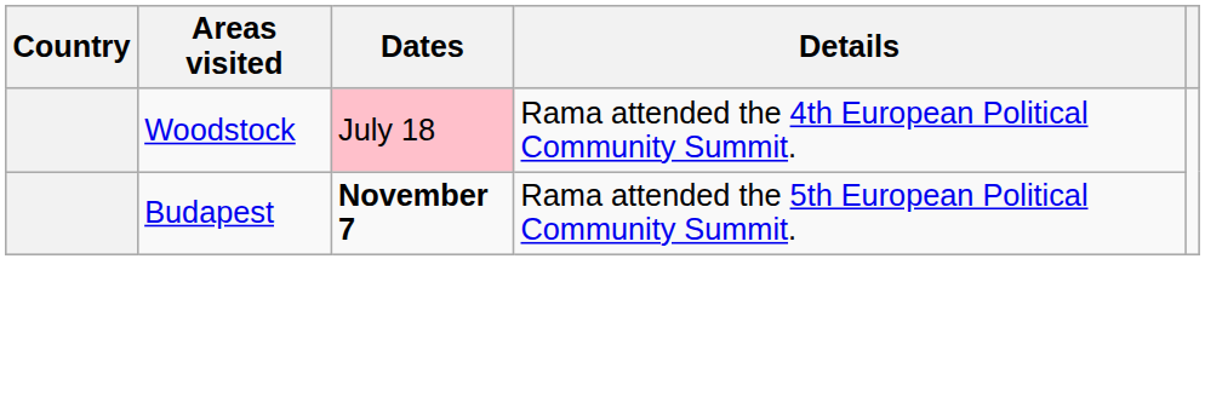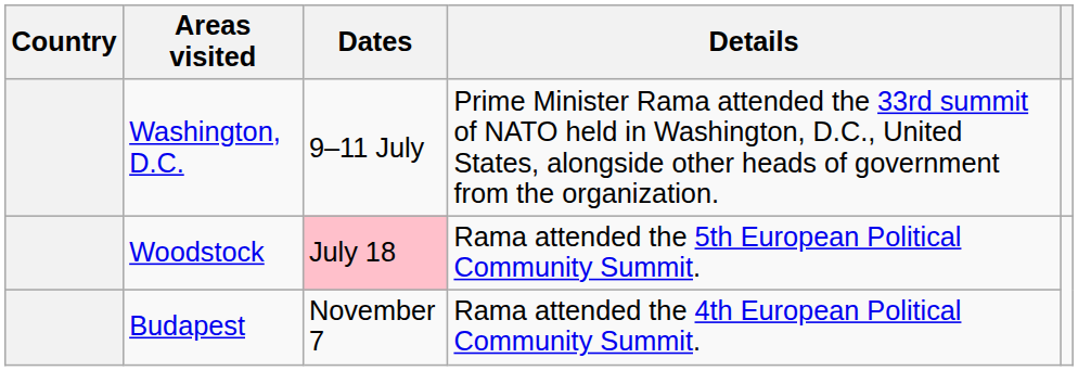 <table class="wikitable sortable" style="margin: 1em auto 1em auto">
 <tr>
 <th>Country</th>
 <th>Areas visited</th>
 <th>Dates</th>
 <th class="unsortable">Details</th>
 <th></th>
 </tr>
 <tr>
 <th></th>
+<td><a href='#'>Washington, D.C.</a></td>
+<td>9–11 July</td>
+<td>Prime Minister Rama attended the <a href='#'>33rd summit</a> of NATO held in Washington, D.C., United States, alongside other heads of government from the organization.</td>
+<td></td>
+</tr>
+<tr>
+<th></th>
 <td><a href='#'>Woodstock</a></td>
 <td style="background: pink;">July 18</td>
-<td>Rama attended the <a href='#'>4th European Political Community Summit</a>.</td>
+<td>Rama attended the <a href='#'>5th European Political Community Summit</a>.</td>
 </tr>
 <tr>
 <th></th>
 <td><a href='#'>Budapest</a></td>
-<td><strong>November 7</strong></td>
-<td>Rama attended the <a href='#'>5th European Political Community Summit</a>.</td>
+<td>November 7</td>
+<td>Rama attended the <a href='#'>4th European Political Community Summit</a>.</td>
 </tr>
 </table>
